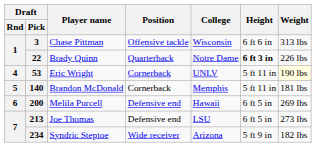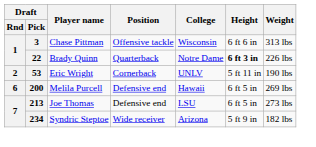 <table class="wikitable" style="font-size: 95%;">
 <tr>
 <th colspan="2">Draft</th>
 <th rowspan="2">Player name</th>
 <th rowspan="2">Position</th>
 <th rowspan="2">College</th>
 <th rowspan="2">Height</th>
 <th rowspan="2">Weight</th>
 </tr>
 <tr>
 <th>Rnd</th>
 <th>Pick</th>
 </tr>
 <tr>
 <th rowspan="2">1</th>
 <th>3</th>
 <td><a href='#'>Chase Pittman</a></td>
 <td><a href='#'>Offensive tackle</a></td>
 <td><a href='#'>Wisconsin</a></td>
 <td>6 ft 6 in</td>
 <td>313 lbs</td>
 </tr>
 <tr>
 <th>22</th>
 <td><a href='#'>Brady Quinn</a></td>
 <td><a href='#'>Quarterback</a></td>
 <td><a href='#'>Notre Dame</a></td>
 <td><strong>6 ft 3 in</strong></td>
 <td>226 lbs</td>
 </tr>
 <tr>
-<th>4</th>
+<th>2</th>
 <th>53</th>
 <td><a href='#'>Eric Wright</a></td>
 <td><a href='#'>Cornerback</a></td>
 <td><a href='#'>UNLV</a></td>
 <td>5 ft 11 in</td>
-<td style="background: lightyellow;">190 lbs</td>
-</tr>
-<tr>
-<th>5</th>
-<th>140</th>
-<td><a href='#'>Brandon McDonald</a></td>
-<td>Cornerback</td>
-<td><a href='#'>Memphis</a></td>
-<td>5 ft 11 in</td>
-<td>181 lbs</td>
+<td>190 lbs</td>
 </tr>
 <tr>
 <th>6</th>
 <th>200</th>
 <td><a href='#'>Melila Purcell</a></td>
 <td><a href='#'>Defensive end</a></td>
 <td><a href='#'>Hawaii</a></td>
 <td>6 ft 5 in</td>
 <td>269 lbs</td>
 </tr>
 <tr>
 <th rowspan="2">7</th>
 <th>213</th>
 <td><a href='#'>Joe Thomas</a></td>
 <td>Defensive end</td>
 <td><a href='#'>LSU</a></td>
 <td>6 ft 5 in</td>
 <td>273 lbs</td>
 </tr>
 <tr>
 <th>234</th>
 <td><a href='#'>Syndric Steptoe</a></td>
 <td><a href='#'>Wide receiver</a></td>
 <td><a href='#'>Arizona</a></td>
 <td>5 ft 9 in</td>
 <td>182 lbs</td>
 </tr>
 </table>
